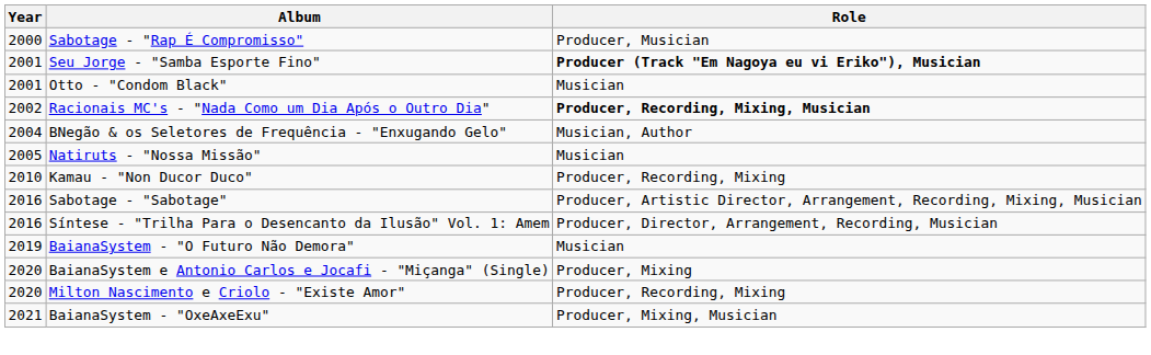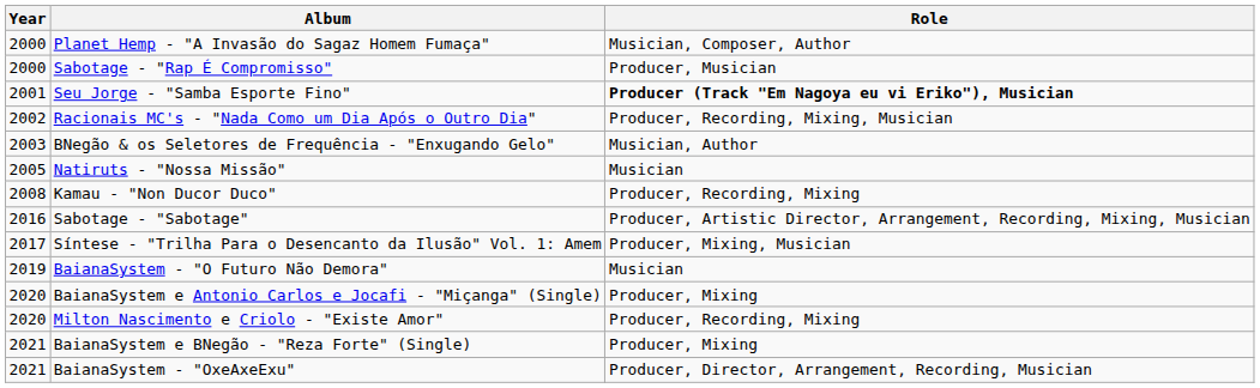 <table class="wikitable">
 <tr>
 <th>Year</th>
 <th>Album</th>
 <th>Role</th>
+</tr>
+<tr>
+<td>2000</td>
+<td><a href='#'>Planet Hemp</a> - "A Invasão do Sagaz Homem Fumaça"</td>
+<td>Musician, Composer, Author</td>
 </tr>
 <tr>
 <td>2000</td>
 <td><a href='#'>Sabotage</a> - "<a href='#'>Rap É Compromisso"</a></td>
 <td>Producer, Musician</td>
 </tr>
 <tr>
 <td>2001</td>
 <td><a href='#'>Seu Jorge</a> - "Samba Esporte Fino"</td>
 <td><strong>Producer (Track "Em Nagoya eu vi Eriko"), Musician</strong></td>
 </tr>
 <tr>
-<td>2001</td>
-<td>Otto - "Condom Black"</td>
-<td>Musician</td>
+<td>2002</td>
+<td><a href='#'>Racionais MC's</a> - "<a href='#'>Nada Como um Dia Após o Outro Dia</a>"</td>
+<td>Producer, Recording, Mixing, Musician</td>
 </tr>
 <tr>
-<td>2002</td>
-<td><a href='#'>Racionais MC's</a> - "<a href='#'>Nada Como um Dia Após o Outro Dia</a>"</td>
-<td><strong>Producer, Recording, Mixing, Musician</strong></td>
-</tr>
-<tr>
-<td>2004</td>
+<td>2003</td>
 <td>BNegão & os Seletores de Frequência - "Enxugando Gelo"</td>
 <td>Musician, Author</td>
 </tr>
 <tr>
 <td>2005</td>
 <td><a href='#'>Natiruts</a> - "Nossa Missão"</td>
 <td>Musician</td>
 </tr>
 <tr>
-<td>2010</td>
+<td>2008</td>
 <td>Kamau - "Non Ducor Duco"</td>
 <td>Producer, Recording, Mixing</td>
 </tr>
 <tr>
 <td>2016</td>
 <td>Sabotage - "Sabotage"</td>
 <td>Producer, Artistic Director, Arrangement, Recording, Mixing, Musician</td>
 </tr>
 <tr>
-<td>2016</td>
+<td>2017</td>
 <td>Síntese - "Trilha Para o Desencanto da Ilusão" Vol. 1: Amem</td>
-<td>Producer, Director, Arrangement, Recording, Musician</td>
+<td>Producer, Mixing, Musician</td>
 </tr>
 <tr>
 <td>2019</td>
 <td><a href='#'>BaianaSystem</a> - "O Futuro Não Demora"</td>
 <td>Musician</td>
 </tr>
 <tr>
 <td>2020</td>
 <td>BaianaSystem e <a href='#'>Antonio Carlos e Jocafi</a> - "Miçanga" (Single)</td>
 <td>Producer, Mixing</td>
 </tr>
 <tr>
 <td>2020</td>
 <td><a href='#'>Milton Nascimento</a> e <a href='#'>Criolo</a> - "Existe Amor"</td>
 <td>Producer, Recording, Mixing</td>
 </tr>
 <tr>
 <td>2021</td>
+<td>BaianaSystem e BNegão - "Reza Forte" (Single)</td>
+<td>Producer, Mixing</td>
+</tr>
+<tr>
+<td>2021</td>
 <td>BaianaSystem - "OxeAxeExu"</td>
-<td>Producer, Mixing, Musician</td>
+<td>Producer, Director, Arrangement, Recording, Musician</td>
 </tr>
 </table>
